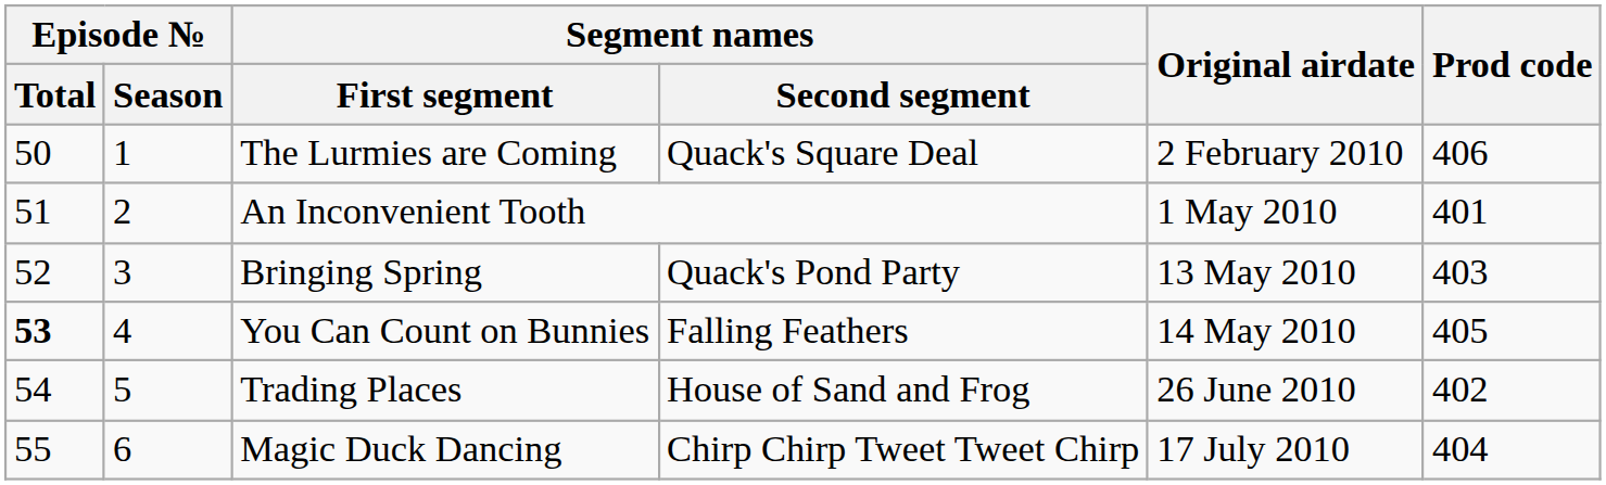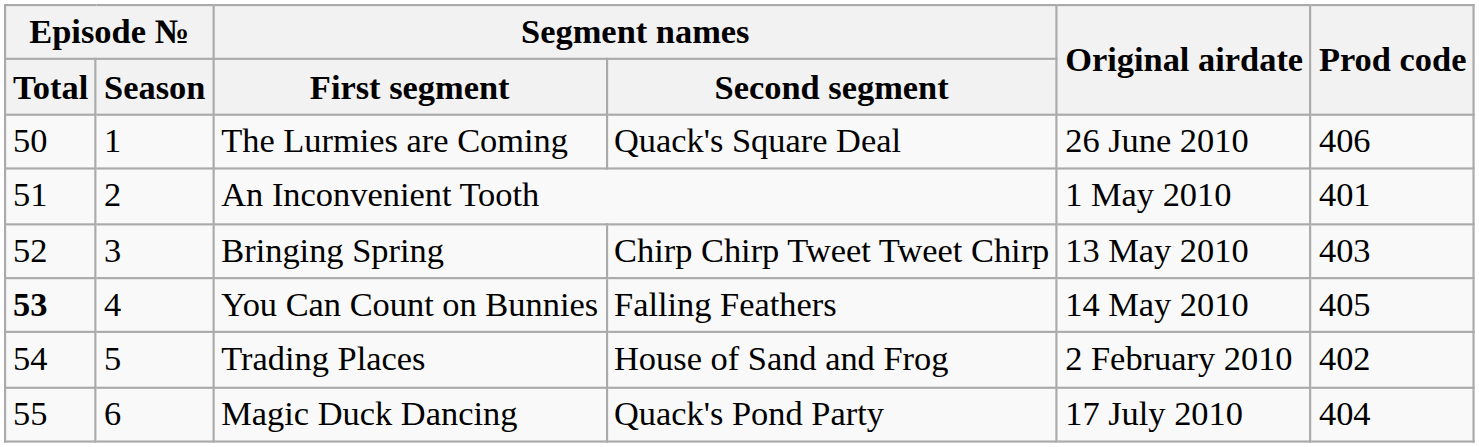 <table class="wikitable">
 <tr>
 <th colspan="2">Episode №</th>
 <th colspan="2">Segment names</th>
 <th rowspan="2">Original airdate</th>
 <th rowspan="2">Prod code</th>
 </tr>
 <tr>
 <th>Total</th>
 <th>Season</th>
 <th>First segment</th>
 <th>Second segment</th>
 </tr>
 <tr>
 <td>50</td>
 <td>1</td>
 <td>The Lurmies are Coming</td>
 <td>Quack's Square Deal</td>
-<td>2 February 2010</td>
+<td>26 June 2010</td>
 <td>406</td>
 </tr>
 <tr>
 <td>51</td>
 <td>2</td>
 <td colspan="2">An Inconvenient Tooth</td>
 <td>1 May 2010</td>
 <td>401</td>
 </tr>
 <tr>
 <td>52</td>
 <td>3</td>
 <td>Bringing Spring</td>
-<td>Quack's Pond Party</td>
+<td>Chirp Chirp Tweet Tweet Chirp</td>
 <td>13 May 2010</td>
 <td>403</td>
 </tr>
 <tr>
 <td><strong>53</strong></td>
 <td>4</td>
 <td>You Can Count on Bunnies</td>
 <td>Falling Feathers</td>
 <td>14 May 2010</td>
 <td>405</td>
 </tr>
 <tr>
 <td>54</td>
 <td>5</td>
 <td>Trading Places</td>
 <td>House of Sand and Frog</td>
-<td>26 June 2010</td>
+<td>2 February 2010</td>
 <td>402</td>
 </tr>
 <tr>
 <td>55</td>
 <td>6</td>
 <td>Magic Duck Dancing</td>
-<td>Chirp Chirp Tweet Tweet Chirp</td>
+<td>Quack's Pond Party</td>
 <td>17 July 2010</td>
 <td>404</td>
 </tr>
 </table>
